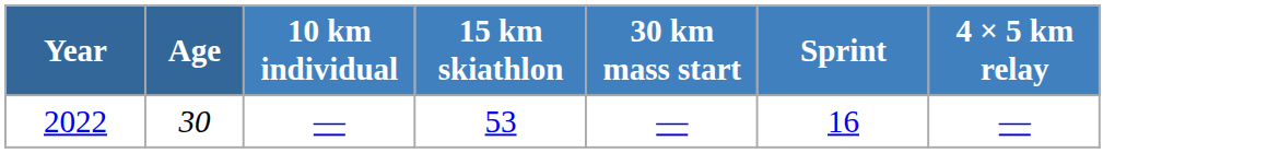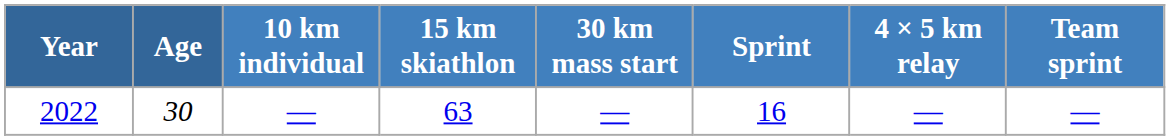 <table class="wikitable" style="font-size:95%; text-align:center; border:grey solid 1px; border-collapse:collapse; background:#ffffff;">
 <tr>
 <th style="background-color:#369; color:white; width:60px;"> Year </th>
 <th style="background-color:#369; color:white; width:40px;"> Age </th>
 <th style="background-color:#4180be; color:white; width:75px;"> 10 km <br> individual </th>
 <th style="background-color:#4180be; color:white; width:75px;"> 15 km <br> skiathlon </th>
 <th style="background-color:#4180be; color:white; width:75px;"> 30 km <br> mass start </th>
 <th style="background-color:#4180be; color:white; width:75px;"> Sprint </th>
 <th style="background-color:#4180be; color:white; width:75px;"> 4 × 5 km <br> relay </th>
+<th style="background-color:#4180be; color:white; width:75px;"> Team <br> sprint </th>
 </tr>
 <tr>
 <td><a href='#'>2022</a></td>
 <td><em>30</em></td>
 <td><a href='#'>—</a></td>
-<td><a href='#'>53</a></td>
+<td><a href='#'>63</a></td>
 <td><a href='#'>—</a></td>
 <td><a href='#'>16</a></td>
 <td><a href='#'>—</a></td>
+<td><a href='#'>—</a></td>
 </tr>
 </table>
